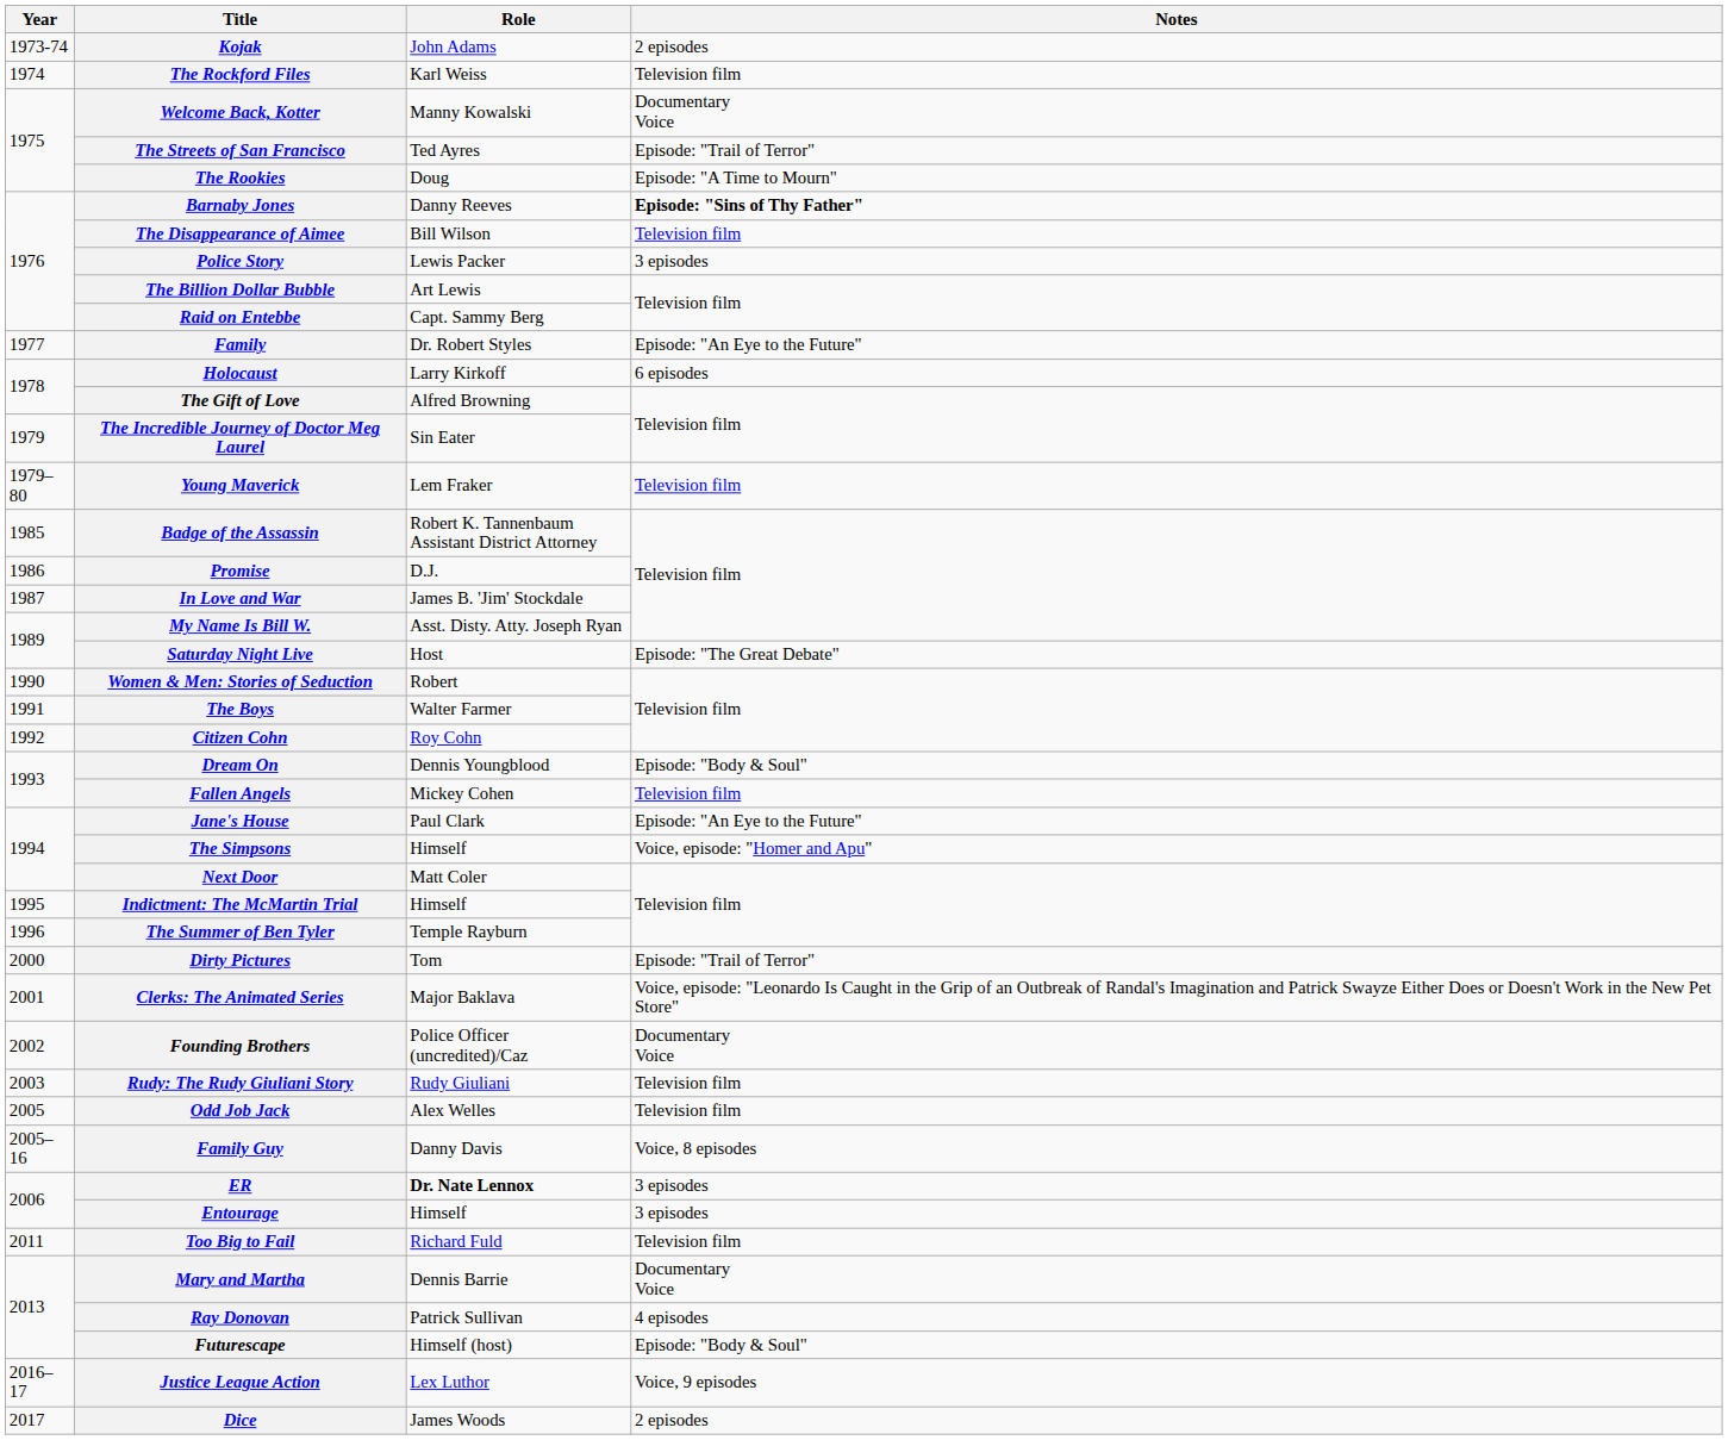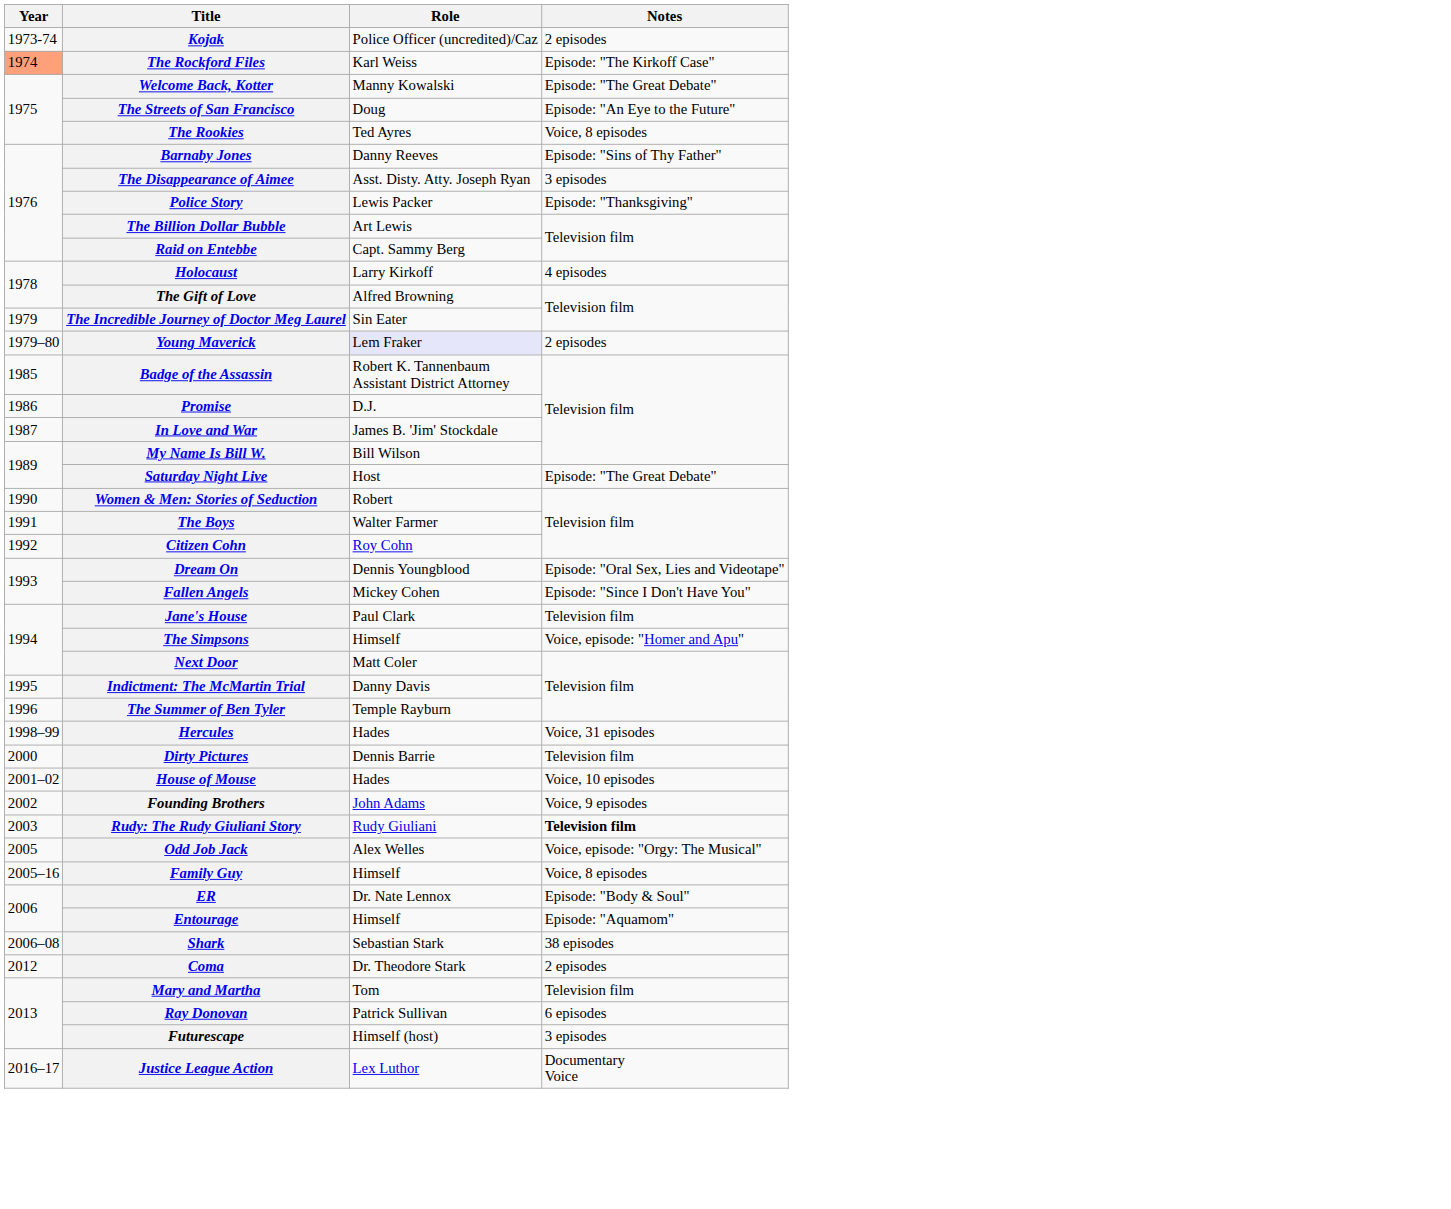 <table class="wikitable plainrowheaders sortable">
 <tr>
 <th scope="col">Year</th>
 <th scope="col">Title</th>
 <th scope="col">Role</th>
 <th scope="col" class="unsortable">Notes</th>
 </tr>
 <tr>
 <td>1973-74</td>
 <th scope=row><em><a href='#'>Kojak</a></em></th>
-<td><a href='#'>John Adams</a></td>
+<td>Police Officer (uncredited)/Caz</td>
 <td>2 episodes</td>
 </tr>
 <tr>
-<td>1974</td>
+<td style="background: lightsalmon;">1974</td>
 <th scope=row><em><a href='#'>The Rockford Files</a></em></th>
 <td>Karl Weiss</td>
-<td>Television film</td>
+<td>Episode: "The Kirkoff Case"</td>
 </tr>
 <tr>
 <td rowspan="3">1975</td>
 <th scope=row><em><a href='#'>Welcome Back, Kotter</a></em></th>
 <td>Manny Kowalski</td>
-<td>Documentary<br>Voice</td>
+<td>Episode: "The Great Debate"</td>
 </tr>
 <tr>
 <th scope=row><em><a href='#'>The Streets of San Francisco</a></em></th>
-<td>Ted Ayres</td>
-<td>Episode: "Trail of Terror"</td>
+<td>Doug</td>
+<td>Episode: "An Eye to the Future"</td>
 </tr>
 <tr>
 <th scope=row><em><a href='#'>The Rookies</a></em></th>
-<td>Doug</td>
-<td>Episode: "A Time to Mourn"</td>
+<td>Ted Ayres</td>
+<td>Voice, 8 episodes</td>
 </tr>
 <tr>
 <td rowspan="5">1976</td>
 <th scope=row><em><a href='#'>Barnaby Jones</a></em></th>
 <td>Danny Reeves</td>
-<td><strong>Episode: "Sins of Thy Father"</strong></td>
+<td>Episode: "Sins of Thy Father"</td>
 </tr>
 <tr>
 <th scope=row><em><a href='#'>The Disappearance of Aimee</a></em></th>
-<td>Bill Wilson</td>
-<td><a href='#'>Television film</a></td>
+<td>Asst. Disty. Atty. Joseph Ryan</td>
+<td>3 episodes</td>
 </tr>
 <tr>
 <th scope=row><em><a href='#'>Police Story</a></em></th>
 <td>Lewis Packer</td>
-<td>3 episodes</td>
+<td>Episode: "Thanksgiving"</td>
 </tr>
 <tr>
 <th scope=row><em><a href='#'>The Billion Dollar Bubble</a></em></th>
 <td>Art Lewis</td>
 <td rowspan="2">Television film</td>
 </tr>
 <tr>
 <th scope=row><em><a href='#'>Raid on Entebbe</a></em></th>
 <td>Capt. Sammy Berg</td>
 </tr>
 <tr>
-<td>1977</td>
-<th scope=row><em><a href='#'>Family</a></em></th>
-<td>Dr. Robert Styles</td>
-<td>Episode: "An Eye to the Future"</td>
-</tr>
-<tr>
 <td rowspan="2">1978</td>
 <th scope=row><em><a href='#'>Holocaust</a></em></th>
 <td>Larry Kirkoff</td>
-<td>6 episodes</td>
+<td>4 episodes</td>
 </tr>
 <tr>
 <th scope=row><em>The Gift of Love</em></th>
 <td>Alfred Browning</td>
 <td rowspan="2">Television film</td>
 </tr>
 <tr>
 <td>1979</td>
 <th scope=row><em><a href='#'>The Incredible Journey of Doctor Meg Laurel</a></em></th>
 <td>Sin Eater</td>
 </tr>
 <tr>
 <td>1979–80</td>
 <th scope=row><em><a href='#'>Young Maverick</a></em></th>
-<td>Lem Fraker</td>
-<td><a href='#'>Television film</a></td>
+<td style="background: lavender;">Lem Fraker</td>
+<td>2 episodes</td>
 </tr>
 <tr>
 <td>1985</td>
 <th scope=row><em><a href='#'>Badge of the Assassin</a></em></th>
 <td>Robert K. Tannenbaum <br>Assistant District Attorney</td>
 <td rowspan="4">Television film</td>
 </tr>
 <tr>
 <td>1986</td>
 <th scope=row><em><a href='#'>Promise</a></em></th>
 <td>D.J.</td>
 </tr>
 <tr>
 <td>1987</td>
 <th scope=row><em><a href='#'>In Love and War</a></em></th>
 <td>James B. 'Jim' Stockdale</td>
 </tr>
 <tr>
 <td rowspan="2">1989</td>
 <th scope=row><em><a href='#'>My Name Is Bill W.</a></em></th>
-<td>Asst. Disty. Atty. Joseph Ryan</td>
+<td>Bill Wilson</td>
 </tr>
 <tr>
 <th scope=row><em><a href='#'>Saturday Night Live</a></em></th>
 <td>Host</td>
 <td>Episode: "The Great Debate"</td>
 </tr>
 <tr>
 <td>1990</td>
 <th scope=row><em><a href='#'>Women & Men: Stories of Seduction</a></em></th>
 <td>Robert</td>
 <td rowspan="3">Television film</td>
 </tr>
 <tr>
 <td>1991</td>
 <th scope=row><em><a href='#'>The Boys</a></em></th>
 <td>Walter Farmer</td>
 </tr>
 <tr>
 <td>1992</td>
 <th scope=row><em><a href='#'>Citizen Cohn</a></em></th>
 <td><a href='#'>Roy Cohn</a></td>
 </tr>
 <tr>
 <td rowspan="2">1993</td>
 <th scope=row><em><a href='#'>Dream On</a></em></th>
 <td>Dennis Youngblood</td>
-<td>Episode: "Body & Soul"</td>
+<td>Episode: "Oral Sex, Lies and Videotape"</td>
 </tr>
 <tr>
 <th scope=row><em><a href='#'>Fallen Angels</a></em></th>
 <td>Mickey Cohen</td>
-<td><a href='#'>Television film</a></td>
+<td>Episode: "Since I Don't Have You"</td>
 </tr>
 <tr>
 <td rowspan="3">1994</td>
 <th scope=row><em><a href='#'>Jane's House</a></em></th>
 <td>Paul Clark</td>
-<td>Episode: "An Eye to the Future"</td>
+<td>Television film</td>
 </tr>
 <tr>
 <th scope=row><em><a href='#'>The Simpsons</a></em></th>
 <td>Himself</td>
 <td>Voice, episode: "<a href='#'>Homer and Apu</a>"</td>
 </tr>
 <tr>
 <th scope=row><em><a href='#'>Next Door</a></em></th>
 <td>Matt Coler</td>
 <td rowspan="3">Television film</td>
 </tr>
 <tr>
 <td>1995</td>
 <th scope=row><em><a href='#'>Indictment: The McMartin Trial</a></em></th>
-<td>Himself</td>
+<td>Danny Davis</td>
 </tr>
 <tr>
 <td>1996</td>
 <th scope=row><em><a href='#'>The Summer of Ben Tyler</a></em></th>
 <td>Temple Rayburn</td>
 </tr>
 <tr>
+<td>1998–99</td>
+<th scope=row><em><a href='#'>Hercules</a></em></th>
+<td>Hades</td>
+<td>Voice, 31 episodes</td>
+</tr>
+<tr>
 <td>2000</td>
 <th scope=row><em><a href='#'>Dirty Pictures</a></em></th>
-<td>Tom</td>
-<td>Episode: "Trail of Terror"</td>
+<td>Dennis Barrie</td>
+<td>Television film</td>
 </tr>
 <tr>
-<td>2001</td>
-<th scope=row><em><a href='#'>Clerks: The Animated Series</a></em></th>
-<td>Major Baklava</td>
-<td>Voice, episode: "Leonardo Is Caught in the Grip of an Outbreak of Randal's Imagination and Patrick Swayze Either Does or Doesn't Work in the New Pet Store"</td>
+<td>2001–02</td>
+<th scope=row><em><a href='#'>House of Mouse</a></em></th>
+<td>Hades</td>
+<td>Voice, 10 episodes</td>
 </tr>
 <tr>
 <td>2002</td>
 <th scope=row><em>Founding Brothers</em></th>
-<td>Police Officer (uncredited)/Caz</td>
-<td>Documentary<br>Voice</td>
+<td><a href='#'>John Adams</a></td>
+<td>Voice, 9 episodes</td>
 </tr>
 <tr>
 <td>2003</td>
 <th scope=row><em><a href='#'>Rudy: The Rudy Giuliani Story</a></em></th>
 <td><a href='#'>Rudy Giuliani</a></td>
-<td>Television film</td>
+<td><strong>Television film</strong></td>
 </tr>
 <tr>
 <td>2005</td>
 <th scope=row><em><a href='#'>Odd Job Jack</a></em></th>
 <td>Alex Welles</td>
-<td>Television film</td>
+<td>Voice, episode: "Orgy: The Musical"</td>
 </tr>
 <tr>
 <td>2005–16</td>
 <th scope=row><em><a href='#'>Family Guy</a></em></th>
-<td>Danny Davis</td>
+<td>Himself</td>
 <td>Voice, 8 episodes</td>
 </tr>
 <tr>
 <td rowspan="2">2006</td>
 <th scope=row><em><a href='#'>ER</a></em></th>
-<td><strong>Dr. Nate Lennox</strong></td>
-<td>3 episodes</td>
+<td>Dr. Nate Lennox</td>
+<td>Episode: "Body & Soul"</td>
 </tr>
 <tr>
 <th scope=row><em><a href='#'>Entourage</a></em></th>
 <td>Himself</td>
-<td>3 episodes</td>
+<td>Episode: "Aquamom"</td>
 </tr>
 <tr>
-<td>2011</td>
-<th scope=row><em><a href='#'>Too Big to Fail</a></em></th>
-<td><a href='#'>Richard Fuld</a></td>
-<td>Television film</td>
+<td>2006–08</td>
+<th scope=row><em><a href='#'>Shark</a></em></th>
+<td>Sebastian Stark</td>
+<td>38 episodes</td>
+</tr>
+<tr>
+<td>2012</td>
+<th scope=row><em><a href='#'>Coma</a></em></th>
+<td>Dr. Theodore Stark</td>
+<td>2 episodes</td>
 </tr>
 <tr>
 <td rowspan="3">2013</td>
 <th scope=row><em><a href='#'>Mary and Martha</a></em></th>
-<td>Dennis Barrie</td>
-<td>Documentary<br>Voice</td>
+<td>Tom</td>
+<td>Television film</td>
 </tr>
 <tr>
 <th scope=row><em><a href='#'>Ray Donovan</a></em></th>
 <td>Patrick Sullivan</td>
-<td>4 episodes</td>
+<td>6 episodes</td>
 </tr>
 <tr>
 <th scope=row><em>Futurescape</em></th>
 <td>Himself (host)</td>
-<td>Episode: "Body & Soul"</td>
+<td>3 episodes</td>
 </tr>
 <tr>
 <td>2016–17</td>
 <th scope=row><em><a href='#'>Justice League Action</a></em></th>
 <td><a href='#'>Lex Luthor</a></td>
-<td>Voice, 9 episodes</td>
-</tr>
-<tr>
-<td>2017</td>
-<th scope=row><em><a href='#'>Dice</a></em></th>
-<td>James Woods</td>
-<td>2 episodes</td>
+<td>Documentary<br>Voice</td>
 </tr>
 </table>
